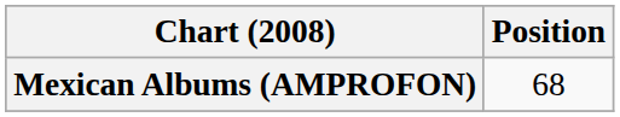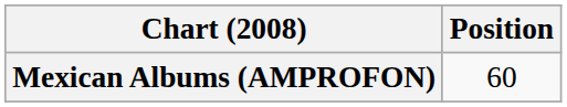 <table class="wikitable plainrowheaders" style="text-align:center;">
 <tr>
 <th scope="col">Chart (2008)</th>
 <th scope="col">Position</th>
 </tr>
 <tr>
 <th scope="row">Mexican Albums (AMPROFON)</th>
-<td>68</td>
+<td>60</td>
 </tr>
 </table>
